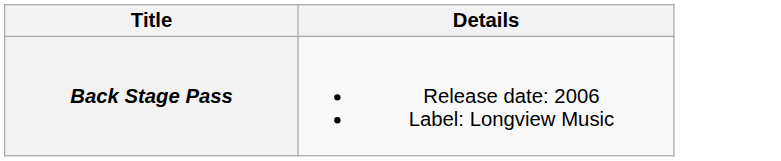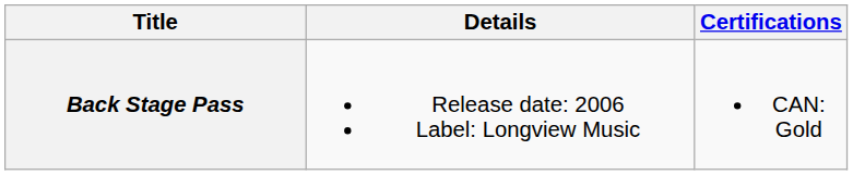 <table class="wikitable plainrowheaders" style="text-align:center;">
 <tr>
 <th style="width:14em;">Title</th>
 <th style="width:18em;">Details</th>
+<th><a href='#'>Certifications</a></th>
 </tr>
 <tr>
 <th scope="row"><em>Back Stage Pass</em></th>
 <td><br><ul><li>Release date: 2006</li><li>Label: Longview Music</li></ul></td>
+<td><br><ul><li>CAN: Gold</li></ul></td>
 </tr>
 </table>
